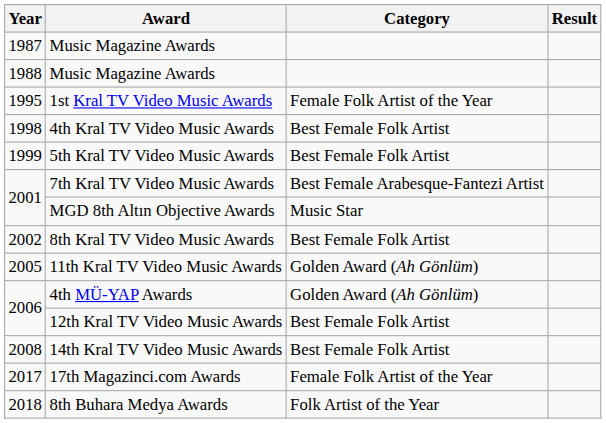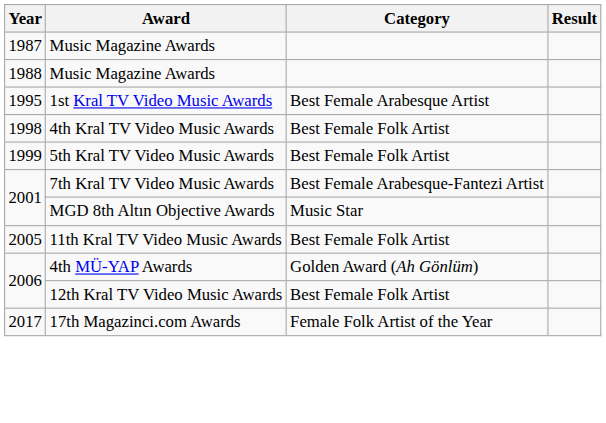 <table class="wikitable" style="font-size: 95%;">
 <tr>
 <th>Year</th>
 <th>Award</th>
 <th>Category</th>
 <th>Result</th>
 </tr>
 <tr>
 <td>1987</td>
 <td>Music Magazine Awards</td>
 <td></td>
 <td></td>
 </tr>
 <tr>
 <td>1988</td>
 <td>Music Magazine Awards</td>
 <td></td>
 <td></td>
 </tr>
 <tr>
 <td>1995</td>
 <td>1st <a href='#'>Kral TV Video Music Awards</a></td>
-<td>Female Folk Artist of the Year</td>
+<td>Best Female Arabesque Artist</td>
 <td></td>
 </tr>
 <tr>
 <td>1998</td>
 <td>4th Kral TV Video Music Awards</td>
 <td>Best Female Folk Artist</td>
 <td></td>
 </tr>
 <tr>
 <td>1999</td>
 <td>5th Kral TV Video Music Awards</td>
 <td>Best Female Folk Artist</td>
 <td></td>
 </tr>
 <tr>
 <td rowspan=2>2001</td>
 <td>7th Kral TV Video Music Awards</td>
 <td>Best Female Arabesque-Fantezi Artist</td>
 <td></td>
 </tr>
 <tr>
 <td>MGD 8th Altın Objective Awards</td>
 <td>Music Star</td>
 <td></td>
 </tr>
 <tr>
-<td>2002</td>
-<td>8th Kral TV Video Music Awards</td>
-<td>Best Female Folk Artist</td>
-<td></td>
-</tr>
-<tr>
 <td>2005</td>
 <td>11th Kral TV Video Music Awards</td>
-<td>Golden Award (<em>Ah Gönlüm</em>)</td>
+<td>Best Female Folk Artist</td>
 <td></td>
 </tr>
 <tr>
 <td rowspan=2>2006</td>
 <td>4th <a href='#'>MÜ-YAP</a> Awards</td>
 <td>Golden Award (<em>Ah Gönlüm</em>)</td>
 <td></td>
 </tr>
 <tr>
 <td>12th Kral TV Video Music Awards</td>
 <td>Best Female Folk Artist</td>
 <td></td>
 </tr>
 <tr>
-<td>2008</td>
-<td>14th Kral TV Video Music Awards</td>
-<td>Best Female Folk Artist</td>
-<td></td>
-</tr>
-<tr>
 <td>2017</td>
 <td>17th Magazinci.com Awards</td>
 <td>Female Folk Artist of the Year</td>
 <td></td>
 </tr>
-<tr>
-<td>2018</td>
-<td>8th Buhara Medya Awards</td>
-<td>Folk Artist of the Year</td>
-<td></td>
-</tr>
 </table>
